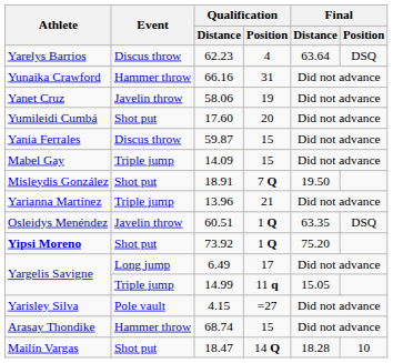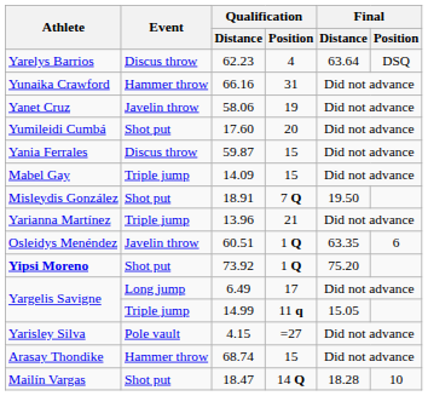 <table class=wikitable style="font-size:90%">
 <tr>
 <th rowspan="2">Athlete</th>
 <th rowspan="2">Event</th>
 <th colspan="2">Qualification</th>
 <th colspan="2">Final</th>
 </tr>
 <tr style="font-size:95%">
 <th>Distance</th>
 <th>Position</th>
 <th>Distance</th>
 <th>Position</th>
 </tr>
 <tr align=center>
 <td align=left><a href='#'>Yarelys Barrios</a></td>
 <td align=left><a href='#'>Discus throw</a></td>
 <td>62.23</td>
 <td>4</td>
 <td>63.64</td>
 <td>DSQ</td>
 </tr>
 <tr align=center>
 <td align=left><a href='#'>Yunaika Crawford</a></td>
 <td align=left><a href='#'>Hammer throw</a></td>
 <td>66.16</td>
 <td>31</td>
 <td colspan=2>Did not advance</td>
 </tr>
 <tr align=center>
 <td align=left><a href='#'>Yanet Cruz</a></td>
 <td align=left><a href='#'>Javelin throw</a></td>
 <td>58.06</td>
 <td>19</td>
 <td colspan=2>Did not advance</td>
 </tr>
 <tr align=center>
 <td align=left><a href='#'>Yumileidi Cumbá</a></td>
 <td align=left><a href='#'>Shot put</a></td>
 <td>17.60</td>
 <td>20</td>
 <td colspan=2>Did not advance</td>
 </tr>
 <tr align=center>
 <td align=left><a href='#'>Yania Ferrales</a></td>
 <td align=left><a href='#'>Discus throw</a></td>
 <td>59.87</td>
 <td>15</td>
 <td colspan=2>Did not advance</td>
 </tr>
 <tr align=center>
 <td align=left><a href='#'>Mabel Gay</a></td>
 <td align=left><a href='#'>Triple jump</a></td>
 <td>14.09</td>
 <td>15</td>
 <td colspan=2>Did not advance</td>
 </tr>
 <tr align=center>
 <td align=left><a href='#'>Misleydis González</a></td>
 <td align=left><a href='#'>Shot put</a></td>
 <td>18.91</td>
 <td>7 <strong>Q</strong></td>
 <td>19.50</td>
 <td></td>
 </tr>
 <tr align=center>
 <td align=left><a href='#'>Yarianna Martínez</a></td>
 <td align=left><a href='#'>Triple jump</a></td>
 <td>13.96</td>
 <td>21</td>
 <td colspan=2>Did not advance</td>
 </tr>
 <tr align=center>
 <td align=left><a href='#'>Osleidys Menéndez</a></td>
 <td align=left><a href='#'>Javelin throw</a></td>
 <td>60.51</td>
 <td>1 <strong>Q</strong></td>
 <td>63.35</td>
-<td>DSQ</td>
+<td>6</td>
 </tr>
 <tr align=center>
 <td align=left><strong><a href='#'>Yipsi Moreno</a></strong></td>
 <td align=left><a href='#'>Shot put</a></td>
 <td>73.92</td>
 <td>1 <strong>Q</strong></td>
 <td>75.20</td>
 <td></td>
 </tr>
 <tr align=center>
 <td align=left rowspan=2><a href='#'>Yargelis Savigne</a></td>
 <td align=left><a href='#'>Long jump</a></td>
 <td>6.49</td>
 <td>17</td>
 <td colspan=2>Did not advance</td>
 </tr>
 <tr align=center>
 <td align=left><a href='#'>Triple jump</a></td>
 <td>14.99</td>
 <td>11 <strong>q</strong></td>
 <td>15.05</td>
 <td></td>
 </tr>
 <tr align=center>
 <td align=left><a href='#'>Yarisley Silva</a></td>
 <td align=left><a href='#'>Pole vault</a></td>
 <td>4.15</td>
 <td>=27</td>
 <td colspan=2>Did not advance</td>
 </tr>
 <tr align=center>
 <td align=left><a href='#'>Arasay Thondike</a></td>
 <td align=left><a href='#'>Hammer throw</a></td>
 <td>68.74</td>
 <td>15</td>
 <td colspan=2>Did not advance</td>
 </tr>
 <tr align=center>
 <td align=left><a href='#'>Mailín Vargas</a></td>
 <td align=left><a href='#'>Shot put</a></td>
 <td>18.47</td>
 <td>14 <strong>Q</strong></td>
 <td>18.28</td>
 <td>10</td>
 </tr>
 </table>
